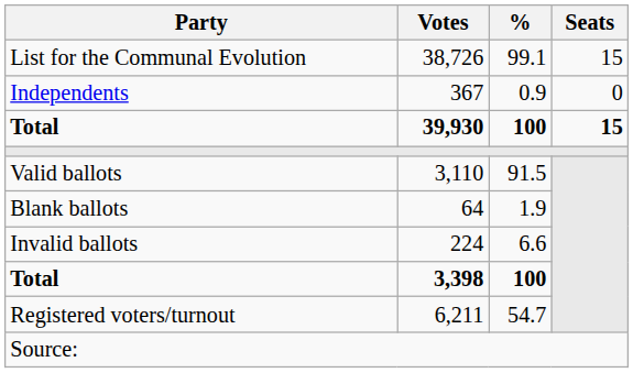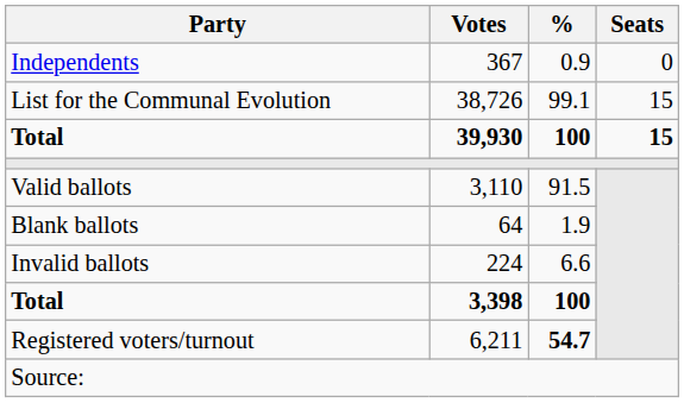 <table class=wikitable style=text-align:right width=450>
 <tr>
 <th>Party</th>
 <th>Votes</th>
 <th>%</th>
 <th>Seats</th>
 </tr>
 <tr>
+<td align=left><a href='#'>Independents</a></td>
+<td>367</td>
+<td>0.9</td>
+<td>0</td>
+</tr>
+<tr>
 <td align=left>List for the Communal Evolution</td>
 <td>38,726</td>
 <td>99.1</td>
 <td>15</td>
-</tr>
-<tr>
-<td align=left><a href='#'>Independents</a></td>
-<td>367</td>
-<td>0.9</td>
-<td>0</td>
 </tr>
 <tr>
 <td align=left><strong>Total</strong></td>
 <td><strong>39,930</strong></td>
 <td><strong>100</strong></td>
 <td><strong>15</strong></td>
 </tr>
 <tr>
 <td bgcolor=#E9E9E9 colspan=4></td>
 </tr>
 <tr>
 <td align=left>Valid ballots</td>
 <td>3,110</td>
 <td>91.5</td>
 <td rowspan=5 bgcolor=#E9E9E9></td>
 </tr>
 <tr>
 <td align=left>Blank ballots</td>
 <td>64</td>
 <td>1.9</td>
 </tr>
 <tr>
 <td align=left>Invalid ballots</td>
 <td>224</td>
 <td>6.6</td>
 </tr>
 <tr>
 <td align=left><strong> Total</strong></td>
 <td><strong> 3,398</strong></td>
 <td><strong>100</strong></td>
 </tr>
 <tr>
 <td align=left>Registered voters/turnout</td>
 <td>6,211</td>
-<td>54.7</td>
+<td><strong>54.7</strong></td>
 </tr>
 <tr>
 <td align=left colspan=4>Source: </td>
 </tr>
 </table>
